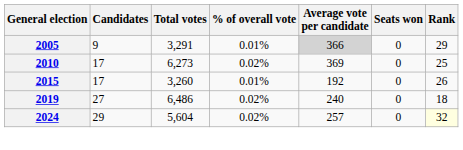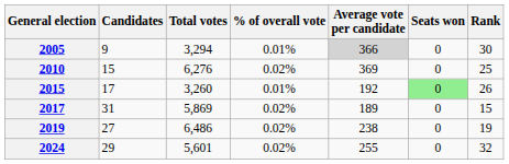 <table class="wikitable">
 <tr>
 <th>General election</th>
 <th>Candidates</th>
 <th>Total votes</th>
 <th>% of overall vote</th>
 <th>Average vote<br>per candidate</th>
 <th>Seats won</th>
 <th>Rank</th>
 </tr>
 <tr>
 <th><a href='#'>2005</a></th>
 <td>9</td>
-<td style="text-align:center;">3,291</td>
+<td style="text-align:center;">3,294</td>
 <td style="text-align:center;">0.01%</td>
 <td style="background: lightgrey; text-align:center;">366</td>
 <td style="text-align:center;">0 </td>
-<td style="text-align:center;">29</td>
+<td style="text-align:center;">30</td>
 </tr>
 <tr>
 <th><a href='#'>2010</a></th>
-<td>17</td>
-<td style="text-align:center;">6,273 </td>
+<td>15</td>
+<td style="text-align:center;">6,276 </td>
 <td style="text-align:center;">0.02% </td>
 <td style="text-align:center;">369</td>
 <td style="text-align:center;">0 </td>
 <td style="text-align:center;">25</td>
 </tr>
 <tr>
 <th><a href='#'>2015</a></th>
 <td>17</td>
 <td style="text-align:center;">3,260</td>
 <td style="text-align:center;">0.01% </td>
 <td style="text-align:center;">192</td>
+<td style="background: lightgreen; text-align:center;">0 </td>
+<td style="text-align:center;">26</td>
+</tr>
+<tr>
+<th><a href='#'>2017</a></th>
+<td>31</td>
+<td style="text-align:center;">5,869  </td>
+<td style="text-align:center;">0.02%  </td>
+<td style="text-align:center;">189</td>
 <td style="text-align:center;">0 </td>
-<td style="text-align:center;">26</td>
+<td style="text-align:center;">15</td>
 </tr>
 <tr>
 <th><a href='#'>2019</a></th>
 <td>27</td>
 <td style="text-align:center;">6,486  </td>
 <td style="text-align:center;">0.02% </td>
-<td style="text-align:center;">240</td>
+<td style="text-align:center;">238</td>
 <td style="text-align:center;">0 </td>
-<td style="text-align:center;">18</td>
+<td style="text-align:center;">19</td>
 </tr>
 <tr>
 <th><a href='#'>2024</a></th>
 <td>29</td>
-<td style="text-align:center;">5,604 </td>
+<td style="text-align:center;">5,601 </td>
 <td style="text-align:center;">0.02% </td>
-<td style="text-align:center;">257</td>
+<td style="text-align:center;">255</td>
 <td style="text-align:center;">0 </td>
-<td style="background: lightyellow; text-align:center;">32</td>
+<td style="text-align:center;">32</td>
 </tr>
 </table>
